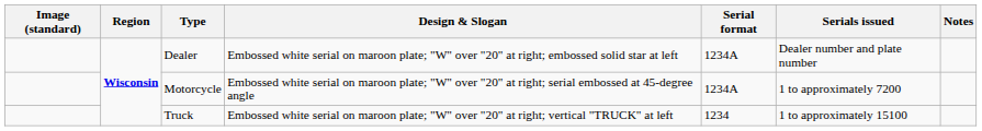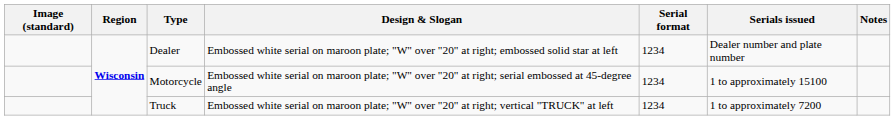 <table class="wikitable">
 <tr>
 <th>Image (standard)</th>
 <th>Region</th>
 <th>Type</th>
 <th>Design & Slogan</th>
 <th>Serial format</th>
 <th>Serials issued</th>
 <th>Notes</th>
 </tr>
 <tr>
 <td></td>
 <td rowspan="3"><a href='#'><strong>Wisconsin</strong></a></td>
 <td>Dealer</td>
 <td>Embossed white serial on maroon plate; "W" over "20" at right; embossed solid star at left</td>
-<td>1234A</td>
+<td>1234</td>
 <td>Dealer number and plate number</td>
 <td></td>
 </tr>
 <tr>
 <td></td>
 <td>Motorcycle</td>
 <td>Embossed white serial on maroon plate; "W" over "20" at right; serial embossed at 45-degree angle</td>
-<td>1234A</td>
-<td>1 to approximately 7200</td>
+<td>1234</td>
+<td>1 to approximately 15100</td>
 <td></td>
 </tr>
 <tr>
 <td></td>
 <td>Truck</td>
 <td>Embossed white serial on maroon plate; "W" over "20" at right; vertical "TRUCK" at left</td>
 <td>1234</td>
-<td>1 to approximately 15100</td>
+<td>1 to approximately 7200</td>
 <td></td>
 </tr>
 </table>
